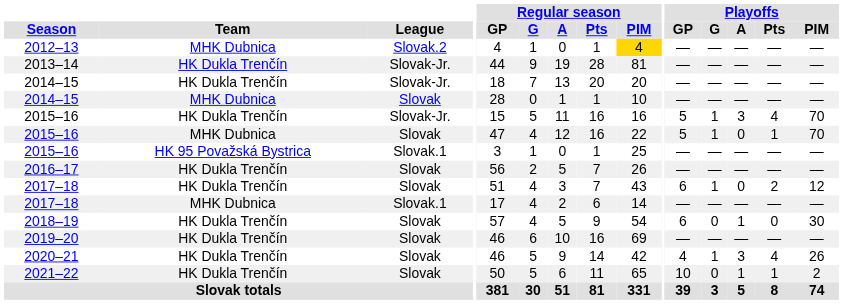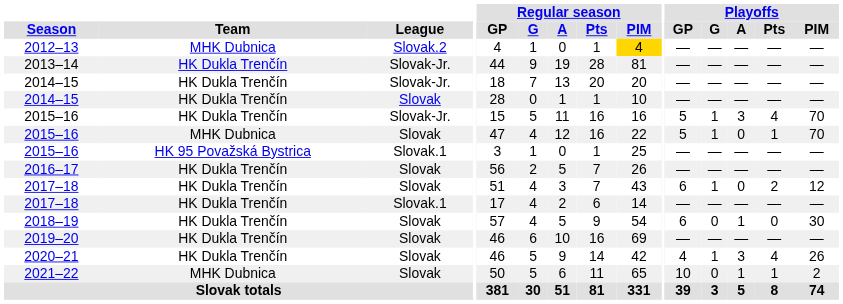 <table border="0" cellpadding="1" cellspacing="0" style="text-align:center; width:60em">
 <tr bgcolor="#e0e0e0">
 <th colspan="3" bgcolor="#ffffff"></th>
 <th rowspan="99" bgcolor="#ffffff"></th>
 <th colspan="5"><a href='#'>Regular season</a></th>
 <th rowspan="99" bgcolor="#ffffff"></th>
 <th colspan="5"><a href='#'>Playoffs</a></th>
 </tr>
 <tr bgcolor="#e0e0e0">
 <th><a href='#'>Season</a></th>
 <th>Team</th>
 <th>League</th>
 <th>GP</th>
 <th><a href='#'>G</a></th>
 <th><a href='#'>A</a></th>
 <th><a href='#'>Pts</a></th>
 <th><a href='#'>PIM</a></th>
 <th>GP</th>
 <th>G</th>
 <th>A</th>
 <th>Pts</th>
 <th>PIM</th>
 </tr>
 <tr>
 <td><a href='#'>2012–13</a></td>
 <td><a href='#'>MHK Dubnica</a></td>
 <td><a href='#'>Slovak.2</a></td>
 <td>4</td>
 <td>1</td>
 <td>0</td>
 <td>1</td>
 <td style="background: gold;">4</td>
 <td>—</td>
 <td>—</td>
 <td>—</td>
 <td>—</td>
 <td>—</td>
 </tr>
 <tr bgcolor="#f0f0f0">
 <td>2013–14</td>
 <td><a href='#'>HK Dukla Trenčín</a></td>
 <td>Slovak-Jr.</td>
 <td>44</td>
 <td>9</td>
 <td>19</td>
 <td>28</td>
 <td>81</td>
 <td>—</td>
 <td>—</td>
 <td>—</td>
 <td>—</td>
 <td>—</td>
 </tr>
 <tr>
 <td>2014–15</td>
 <td>HK Dukla Trenčín</td>
 <td>Slovak-Jr.</td>
 <td>18</td>
 <td>7</td>
 <td>13</td>
 <td>20</td>
 <td>20</td>
 <td>—</td>
 <td>—</td>
 <td>—</td>
 <td>—</td>
 <td>—</td>
 </tr>
 <tr bgcolor="#f0f0f0">
 <td><a href='#'>2014–15</a></td>
-<td><a href='#'>MHK Dubnica</a></td>
+<td>HK Dukla Trenčín</td>
 <td><a href='#'>Slovak</a></td>
 <td>28</td>
 <td>0</td>
 <td>1</td>
 <td>1</td>
 <td>10</td>
 <td>—</td>
 <td>—</td>
 <td>—</td>
 <td>—</td>
 <td>—</td>
 </tr>
 <tr>
 <td>2015–16</td>
 <td>HK Dukla Trenčín</td>
 <td>Slovak-Jr.</td>
 <td>15</td>
 <td>5</td>
 <td>11</td>
 <td>16</td>
 <td>16</td>
 <td>5</td>
 <td>1</td>
 <td>3</td>
 <td>4</td>
 <td>70</td>
 </tr>
 <tr bgcolor="#f0f0f0">
 <td><a href='#'>2015–16</a></td>
 <td>MHK Dubnica</td>
 <td>Slovak</td>
 <td>47</td>
 <td>4</td>
 <td>12</td>
 <td>16</td>
 <td>22</td>
 <td>5</td>
 <td>1</td>
 <td>0</td>
 <td>1</td>
 <td>70</td>
 </tr>
 <tr>
 <td><a href='#'>2015–16</a></td>
 <td><a href='#'>HK 95 Považská Bystrica</a></td>
 <td>Slovak.1</td>
 <td>3</td>
 <td>1</td>
 <td>0</td>
 <td>1</td>
 <td>25</td>
 <td>—</td>
 <td>—</td>
 <td>—</td>
 <td>—</td>
 <td>—</td>
 </tr>
 <tr bgcolor="#f0f0f0">
 <td><a href='#'>2016–17</a></td>
 <td>HK Dukla Trenčín</td>
 <td>Slovak</td>
 <td>56</td>
 <td>2</td>
 <td>5</td>
 <td>7</td>
 <td>26</td>
 <td>—</td>
 <td>—</td>
 <td>—</td>
 <td>—</td>
 <td>—</td>
 </tr>
 <tr>
 <td><a href='#'>2017–18</a></td>
 <td>HK Dukla Trenčín</td>
 <td>Slovak</td>
 <td>51</td>
 <td>4</td>
 <td>3</td>
 <td>7</td>
 <td>43</td>
 <td>6</td>
 <td>1</td>
 <td>0</td>
 <td>2</td>
 <td>12</td>
 </tr>
 <tr bgcolor="#f0f0f0">
 <td><a href='#'>2017–18</a></td>
-<td>MHK Dubnica</td>
+<td>HK Dukla Trenčín</td>
 <td>Slovak.1</td>
 <td>17</td>
 <td>4</td>
 <td>2</td>
 <td>6</td>
 <td>14</td>
 <td>—</td>
 <td>—</td>
 <td>—</td>
 <td>—</td>
 <td>—</td>
 </tr>
 <tr>
 <td><a href='#'>2018–19</a></td>
 <td>HK Dukla Trenčín</td>
 <td>Slovak</td>
 <td>57</td>
 <td>4</td>
 <td>5</td>
 <td>9</td>
 <td>54</td>
 <td>6</td>
 <td>0</td>
 <td>1</td>
 <td>0</td>
 <td>30</td>
 </tr>
 <tr bgcolor="#f0f0f0">
 <td><a href='#'>2019–20</a></td>
 <td>HK Dukla Trenčín</td>
 <td>Slovak</td>
 <td>46</td>
 <td>6</td>
 <td>10</td>
 <td>16</td>
 <td>69</td>
 <td>—</td>
 <td>—</td>
 <td>—</td>
 <td>—</td>
 <td>—</td>
 </tr>
 <tr>
 <td><a href='#'>2020–21</a></td>
 <td>HK Dukla Trenčín</td>
 <td>Slovak</td>
 <td>46</td>
 <td>5</td>
 <td>9</td>
 <td>14</td>
 <td>42</td>
 <td>4</td>
 <td>1</td>
 <td>3</td>
 <td>4</td>
 <td>26</td>
 </tr>
 <tr bgcolor="#f0f0f0">
 <td><a href='#'>2021–22</a></td>
-<td>HK Dukla Trenčín</td>
+<td>MHK Dubnica</td>
 <td>Slovak</td>
 <td>50</td>
 <td>5</td>
 <td>6</td>
 <td>11</td>
 <td>65</td>
 <td>10</td>
 <td>0</td>
 <td>1</td>
 <td>1</td>
 <td>2</td>
 </tr>
 <tr bgcolor="#e0e0e0">
 <th colspan="3">Slovak totals</th>
 <th>381</th>
 <th>30</th>
 <th>51</th>
 <th>81</th>
 <th>331</th>
 <th>39</th>
 <th>3</th>
 <th>5</th>
 <th>8</th>
 <th>74</th>
 </tr>
 </table>
